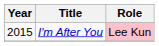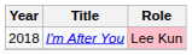 <table class="wikitable sortable">
 <tr>
 <th>Year</th>
 <th>Title</th>
 <th>Role</th>
 </tr>
 <tr>
-<td>2015</td>
+<td>2018</td>
 <td><em><a href='#'>I'm After You</a></em></td>
 <td style="background: pink;">Lee Kun</td>
 </tr>
 <tr>
 </tr>
 </table>
